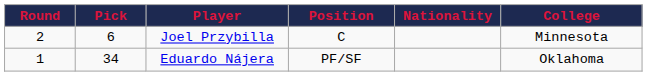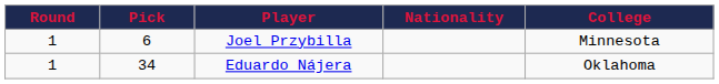 <table class="wikitable sortable sortable">
 <tr>
 <th style="background:#1D2951; color:#DC143C" width="10%">Round</th>
 <th style="background:#1D2951; color:#DC143C" width="10%">Pick</th>
 <th style="background:#1D2951; color:#DC143C" width="20%">Player</th>
-<th style="background:#1D2951; color:#DC143C" width="15%">Position</th>
 <th style="background:#1D2951; color:#DC143C" width="15%">Nationality</th>
 <th style="background:#1D2951; color:#DC143C" width="20%">College</th>
 </tr>
 <tr style="text-align: center">
-<td>2</td>
+<td>1</td>
 <td>6</td>
 <td><a href='#'>Joel Przybilla</a></td>
-<td>C</td>
 <td></td>
 <td>Minnesota</td>
 </tr>
 <tr style="text-align: center">
 <td>1</td>
 <td>34</td>
 <td><a href='#'>Eduardo Nájera</a></td>
-<td>PF/SF</td>
 <td></td>
 <td>Oklahoma</td>
 </tr>
 </table>
